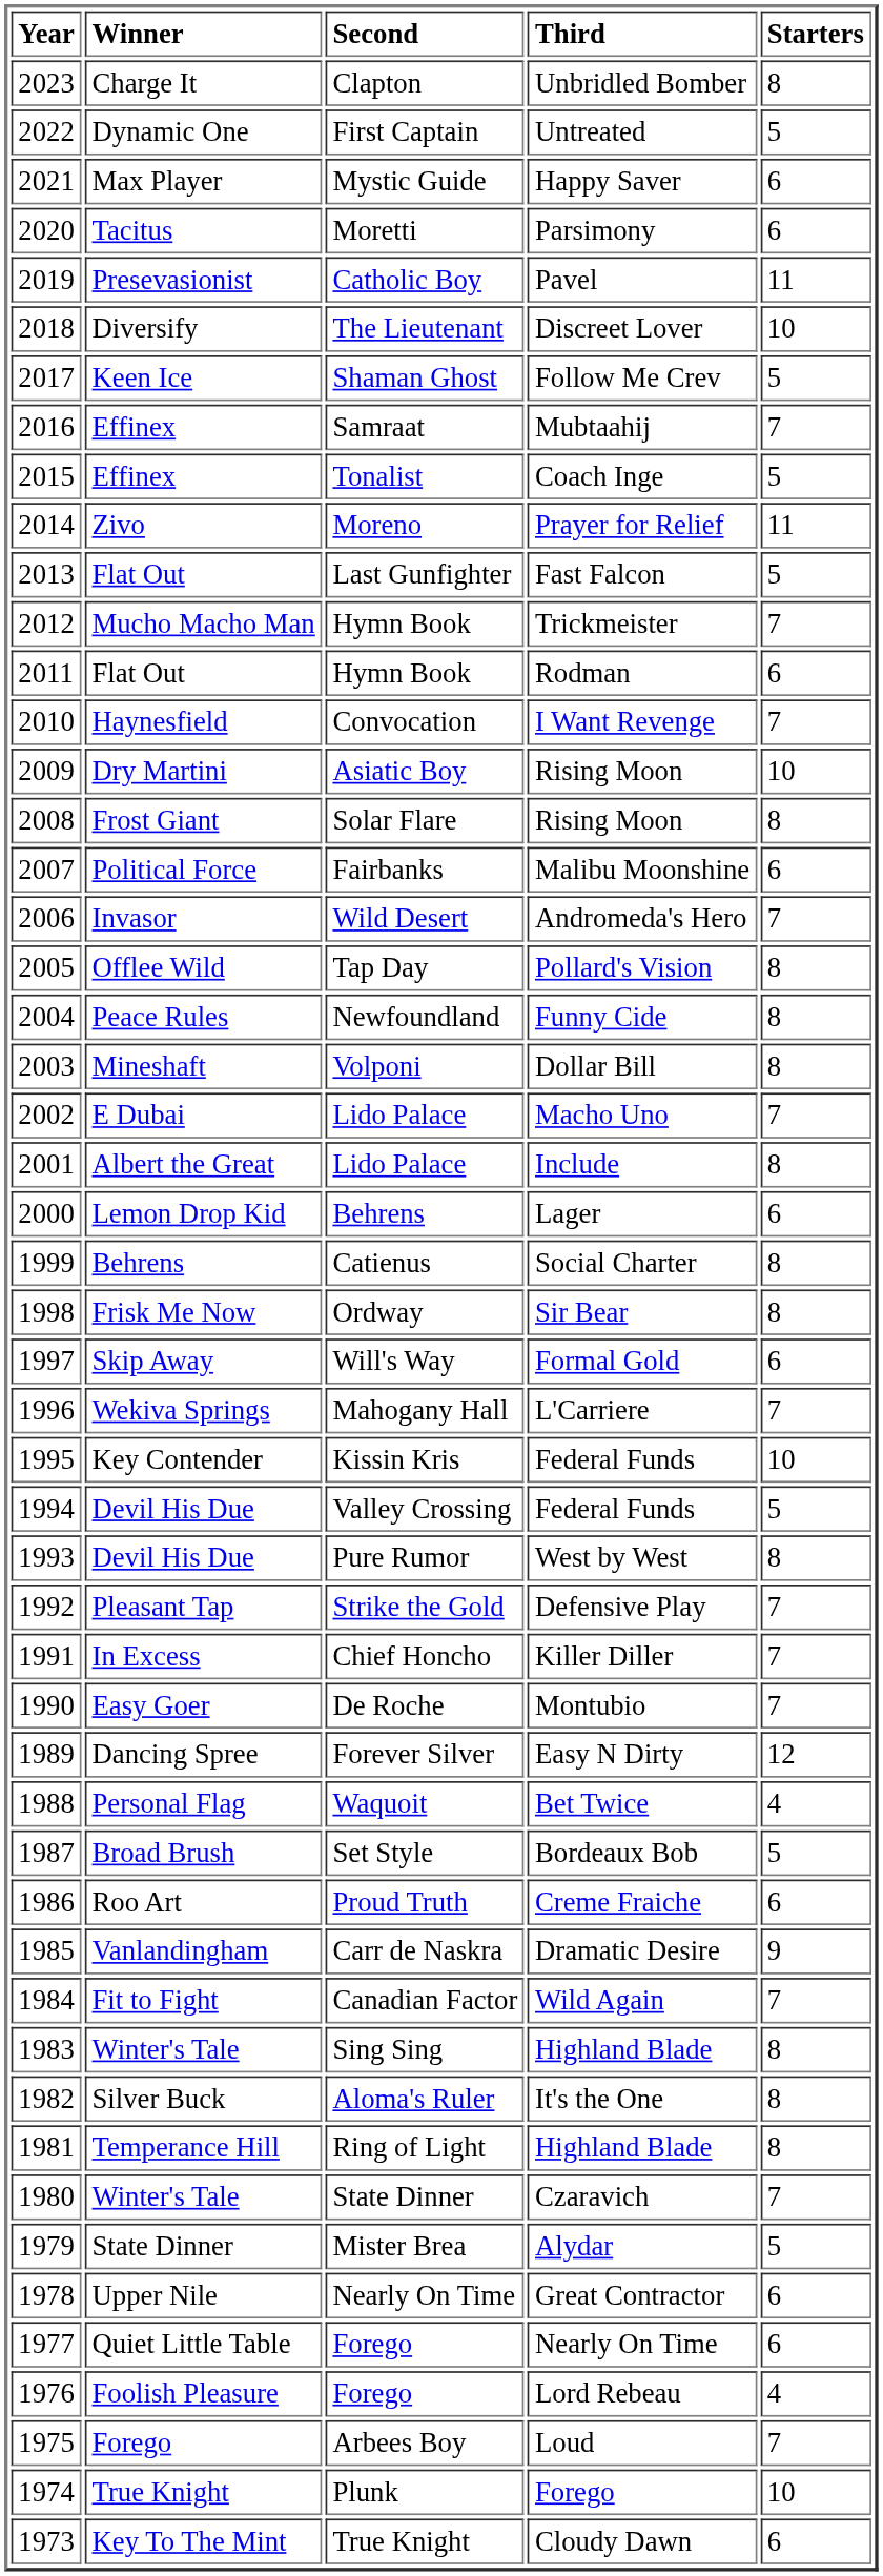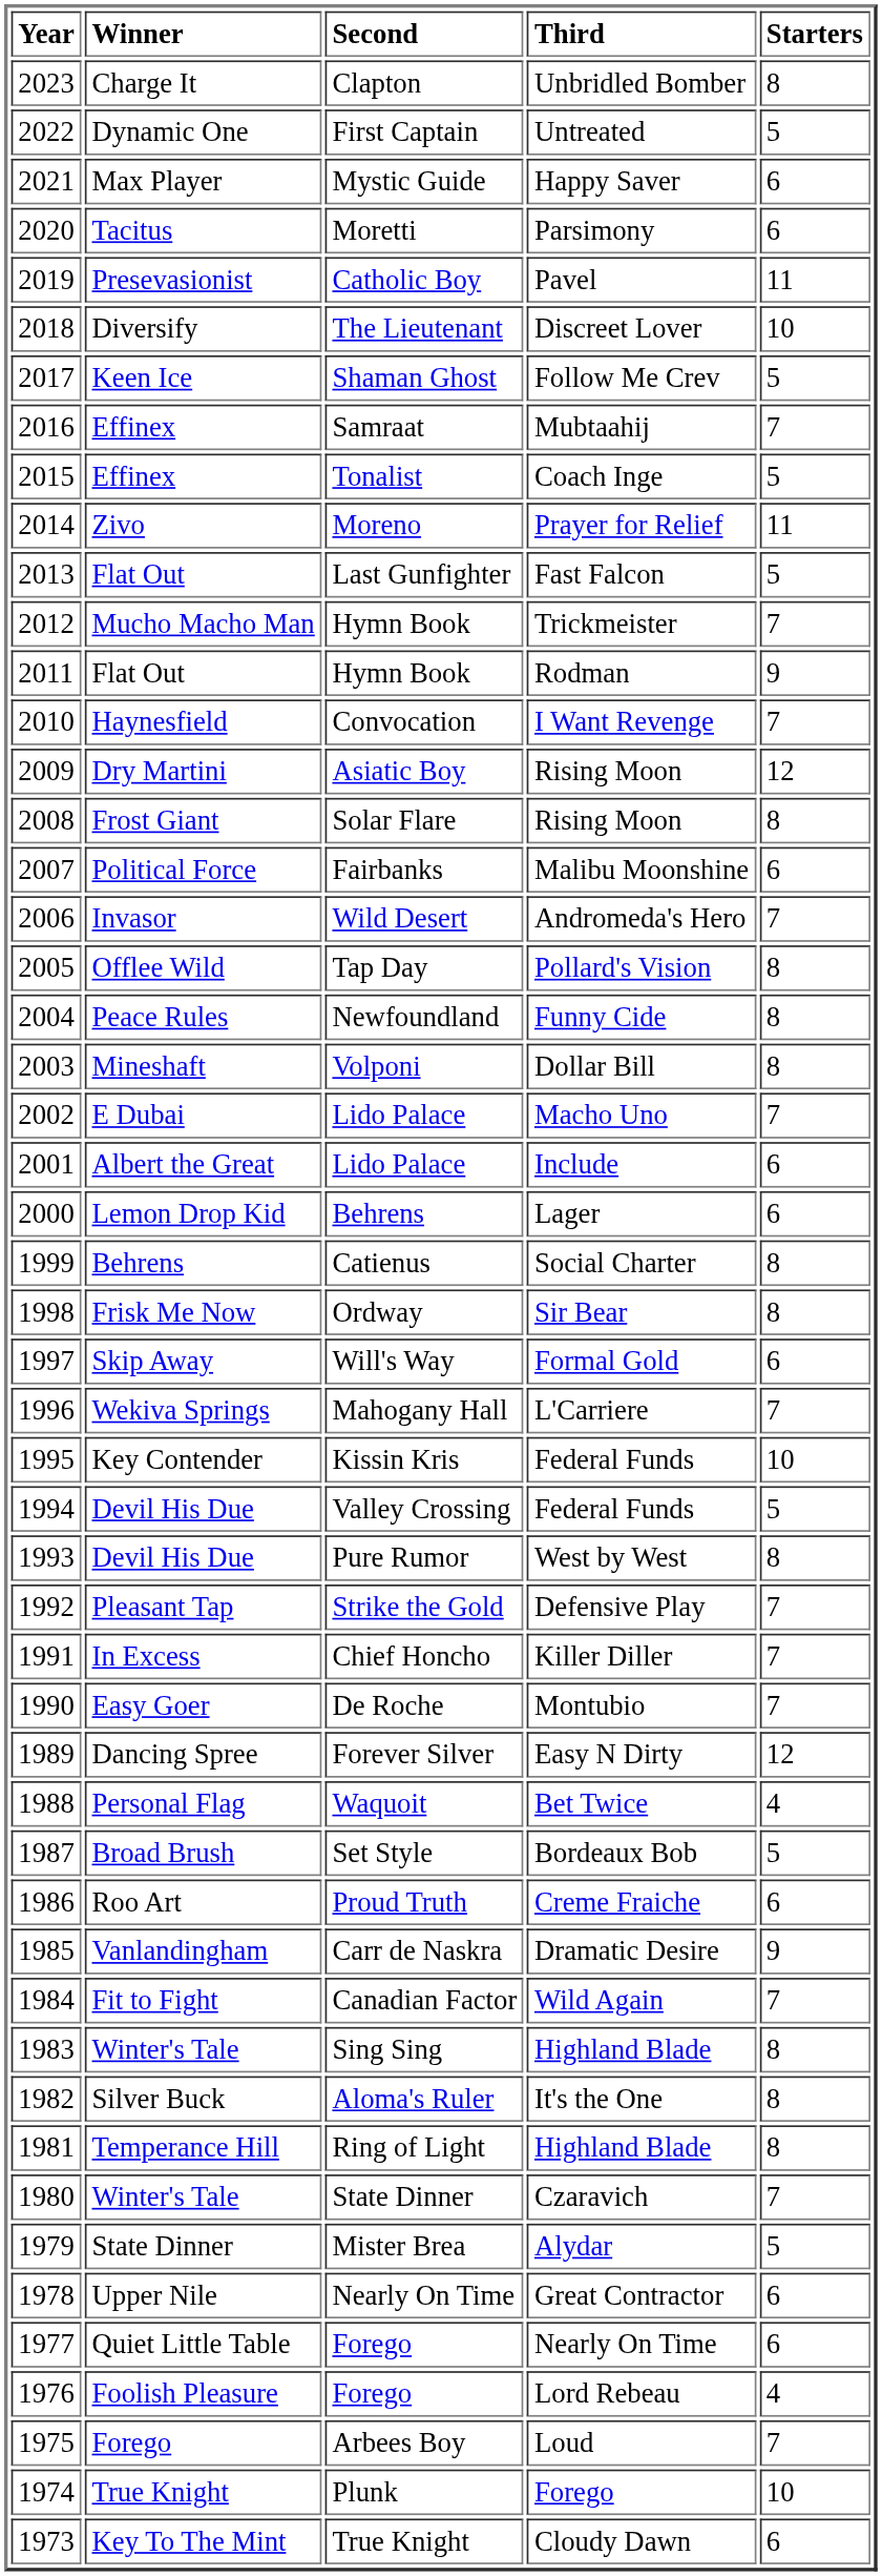 <table cellspacing="2" cellpadding="3" border="2.5">
 <tr>
 <td><strong>Year</strong></td>
 <td><strong>Winner</strong></td>
 <td><strong>Second</strong></td>
 <td><strong>Third</strong></td>
 <td><strong>Starters</strong></td>
 </tr>
 <tr>
 <td>2023</td>
 <td>Charge It</td>
 <td>Clapton</td>
 <td>Unbridled Bomber</td>
 <td>8</td>
 </tr>
 <tr>
 <td>2022</td>
 <td>Dynamic One</td>
 <td>First Captain</td>
 <td>Untreated</td>
 <td>5</td>
 </tr>
 <tr>
 <td>2021</td>
 <td>Max Player</td>
 <td>Mystic Guide</td>
 <td>Happy Saver</td>
 <td>6</td>
 </tr>
 <tr>
 <td>2020</td>
 <td><a href='#'>Tacitus</a></td>
 <td>Moretti</td>
 <td>Parsimony</td>
 <td>6</td>
 </tr>
 <tr>
 <td>2019</td>
 <td><a href='#'>Presevasionist</a></td>
 <td><a href='#'>Catholic Boy</a></td>
 <td>Pavel</td>
 <td>11</td>
 </tr>
 <tr>
 <td>2018</td>
 <td>Diversify</td>
 <td><a href='#'>The Lieutenant</a></td>
 <td>Discreet Lover</td>
 <td>10</td>
 </tr>
 <tr>
 <td>2017</td>
 <td><a href='#'>Keen Ice</a></td>
 <td><a href='#'>Shaman Ghost</a></td>
 <td>Follow Me Crev</td>
 <td>5</td>
 </tr>
 <tr>
 <td>2016</td>
 <td><a href='#'>Effinex</a></td>
 <td>Samraat</td>
 <td>Mubtaahij</td>
 <td>7</td>
 </tr>
 <tr>
 <td>2015</td>
 <td><a href='#'>Effinex</a></td>
 <td><a href='#'>Tonalist</a></td>
 <td>Coach Inge</td>
 <td>5</td>
 </tr>
 <tr>
 <td>2014</td>
 <td><a href='#'>Zivo</a></td>
 <td><a href='#'>Moreno</a></td>
 <td><a href='#'>Prayer for Relief</a></td>
 <td>11</td>
 </tr>
 <tr>
 <td>2013</td>
 <td><a href='#'>Flat Out</a></td>
 <td>Last Gunfighter</td>
 <td>Fast Falcon</td>
 <td>5</td>
 </tr>
 <tr>
 <td>2012</td>
 <td><a href='#'>Mucho Macho Man</a></td>
 <td>Hymn Book</td>
 <td>Trickmeister</td>
 <td>7</td>
 </tr>
 <tr>
 <td>2011</td>
 <td>Flat Out</td>
 <td>Hymn Book</td>
 <td>Rodman</td>
-<td>6</td>
+<td>9</td>
 </tr>
 <tr>
 <td>2010</td>
 <td><a href='#'>Haynesfield</a></td>
 <td>Convocation</td>
 <td><a href='#'>I Want Revenge</a></td>
 <td>7</td>
 </tr>
 <tr>
 <td>2009</td>
 <td><a href='#'>Dry Martini</a></td>
 <td><a href='#'>Asiatic Boy</a></td>
 <td>Rising Moon</td>
-<td>10</td>
+<td>12</td>
 </tr>
 <tr>
 <td>2008</td>
 <td><a href='#'>Frost Giant</a></td>
 <td>Solar Flare</td>
 <td>Rising Moon</td>
 <td>8</td>
 </tr>
 <tr>
 <td>2007</td>
 <td><a href='#'>Political Force</a></td>
 <td>Fairbanks</td>
 <td>Malibu Moonshine</td>
 <td>6</td>
 </tr>
 <tr>
 <td>2006</td>
 <td><a href='#'>Invasor</a></td>
 <td><a href='#'>Wild Desert</a></td>
 <td>Andromeda's Hero</td>
 <td>7</td>
 </tr>
 <tr>
 <td>2005</td>
 <td><a href='#'>Offlee Wild</a></td>
 <td>Tap Day</td>
 <td><a href='#'>Pollard's Vision</a></td>
 <td>8</td>
 </tr>
 <tr>
 <td>2004</td>
 <td><a href='#'>Peace Rules</a></td>
 <td>Newfoundland</td>
 <td><a href='#'>Funny Cide</a></td>
 <td>8</td>
 </tr>
 <tr>
 <td>2003</td>
 <td><a href='#'>Mineshaft</a></td>
 <td><a href='#'>Volponi</a></td>
 <td>Dollar Bill</td>
 <td>8</td>
 </tr>
 <tr>
 <td>2002</td>
 <td><a href='#'>E Dubai</a></td>
 <td><a href='#'>Lido Palace</a></td>
 <td><a href='#'>Macho Uno</a></td>
 <td>7</td>
 </tr>
 <tr>
 <td>2001</td>
 <td><a href='#'>Albert the Great</a></td>
 <td><a href='#'>Lido Palace</a></td>
 <td><a href='#'>Include</a></td>
-<td>8</td>
+<td>6</td>
 </tr>
 <tr>
 <td>2000</td>
 <td><a href='#'>Lemon Drop Kid</a></td>
 <td><a href='#'>Behrens</a></td>
 <td>Lager</td>
 <td>6</td>
 </tr>
 <tr>
 <td>1999</td>
 <td><a href='#'>Behrens</a></td>
 <td>Catienus</td>
 <td>Social Charter</td>
 <td>8</td>
 </tr>
 <tr>
 <td>1998</td>
 <td><a href='#'>Frisk Me Now</a></td>
 <td>Ordway</td>
 <td><a href='#'>Sir Bear</a></td>
 <td>8</td>
 </tr>
 <tr>
 <td>1997</td>
 <td><a href='#'>Skip Away</a></td>
 <td>Will's Way</td>
 <td><a href='#'>Formal Gold</a></td>
 <td>6</td>
 </tr>
 <tr>
 <td>1996</td>
 <td><a href='#'>Wekiva Springs</a></td>
 <td>Mahogany Hall</td>
 <td>L'Carriere</td>
 <td>7</td>
 </tr>
 <tr>
 <td>1995</td>
 <td>Key Contender</td>
 <td>Kissin Kris</td>
 <td>Federal Funds</td>
 <td>10</td>
 </tr>
 <tr>
 <td>1994</td>
 <td><a href='#'>Devil His Due</a></td>
 <td>Valley Crossing</td>
 <td>Federal Funds</td>
 <td>5</td>
 </tr>
 <tr>
 <td>1993</td>
 <td><a href='#'>Devil His Due</a></td>
 <td>Pure Rumor</td>
 <td>West by West</td>
 <td>8</td>
 </tr>
 <tr>
 <td>1992</td>
 <td><a href='#'>Pleasant Tap</a></td>
 <td><a href='#'>Strike the Gold</a></td>
 <td>Defensive Play</td>
 <td>7</td>
 </tr>
 <tr>
 <td>1991</td>
 <td><a href='#'>In Excess</a></td>
 <td>Chief Honcho</td>
 <td>Killer Diller</td>
 <td>7</td>
 </tr>
 <tr>
 <td>1990</td>
 <td><a href='#'>Easy Goer</a></td>
 <td>De Roche</td>
 <td>Montubio</td>
 <td>7</td>
 </tr>
 <tr>
 <td>1989</td>
 <td>Dancing Spree</td>
 <td>Forever Silver</td>
 <td>Easy N Dirty</td>
 <td>12</td>
 </tr>
 <tr>
 <td>1988</td>
 <td><a href='#'>Personal Flag</a></td>
 <td><a href='#'>Waquoit</a></td>
 <td><a href='#'>Bet Twice</a></td>
 <td>4</td>
 </tr>
 <tr>
 <td>1987</td>
 <td><a href='#'>Broad Brush</a></td>
 <td>Set Style</td>
 <td>Bordeaux Bob</td>
 <td>5</td>
 </tr>
 <tr>
 <td>1986</td>
 <td>Roo Art</td>
 <td><a href='#'>Proud Truth</a></td>
 <td><a href='#'>Creme Fraiche</a></td>
 <td>6</td>
 </tr>
 <tr>
 <td>1985</td>
 <td><a href='#'>Vanlandingham</a></td>
 <td>Carr de Naskra</td>
 <td>Dramatic Desire</td>
 <td>9</td>
 </tr>
 <tr>
 <td>1984</td>
 <td><a href='#'>Fit to Fight</a></td>
 <td>Canadian Factor</td>
 <td><a href='#'>Wild Again</a></td>
 <td>7</td>
 </tr>
 <tr>
 <td>1983</td>
 <td><a href='#'>Winter's Tale</a></td>
 <td>Sing Sing</td>
 <td><a href='#'>Highland Blade</a></td>
 <td>8</td>
 </tr>
 <tr>
 <td>1982</td>
 <td>Silver Buck</td>
 <td><a href='#'>Aloma's Ruler</a></td>
 <td>It's the One</td>
 <td>8</td>
 </tr>
 <tr>
 <td>1981</td>
 <td><a href='#'>Temperance Hill</a></td>
 <td>Ring of Light</td>
 <td><a href='#'>Highland Blade</a></td>
 <td>8</td>
 </tr>
 <tr>
 <td>1980</td>
 <td><a href='#'>Winter's Tale</a></td>
 <td>State Dinner</td>
 <td>Czaravich</td>
 <td>7</td>
 </tr>
 <tr>
 <td>1979</td>
 <td>State Dinner</td>
 <td>Mister Brea</td>
 <td><a href='#'>Alydar</a></td>
 <td>5</td>
 </tr>
 <tr>
 <td>1978</td>
 <td>Upper Nile</td>
 <td>Nearly On Time</td>
 <td>Great Contractor</td>
 <td>6</td>
 </tr>
 <tr>
 <td>1977</td>
 <td>Quiet Little Table</td>
 <td><a href='#'>Forego</a></td>
 <td>Nearly On Time</td>
 <td>6</td>
 </tr>
 <tr>
 <td>1976</td>
 <td><a href='#'>Foolish Pleasure</a></td>
 <td><a href='#'>Forego</a></td>
 <td>Lord Rebeau</td>
 <td>4</td>
 </tr>
 <tr>
 <td>1975</td>
 <td><a href='#'>Forego</a></td>
 <td>Arbees Boy</td>
 <td>Loud</td>
 <td>7</td>
 </tr>
 <tr>
 <td>1974</td>
 <td><a href='#'>True Knight</a></td>
 <td>Plunk</td>
 <td><a href='#'>Forego</a></td>
 <td>10</td>
 </tr>
 <tr>
 <td>1973</td>
 <td><a href='#'>Key To The Mint</a></td>
 <td>True Knight</td>
 <td>Cloudy Dawn</td>
 <td>6</td>
 </tr>
 </table>
